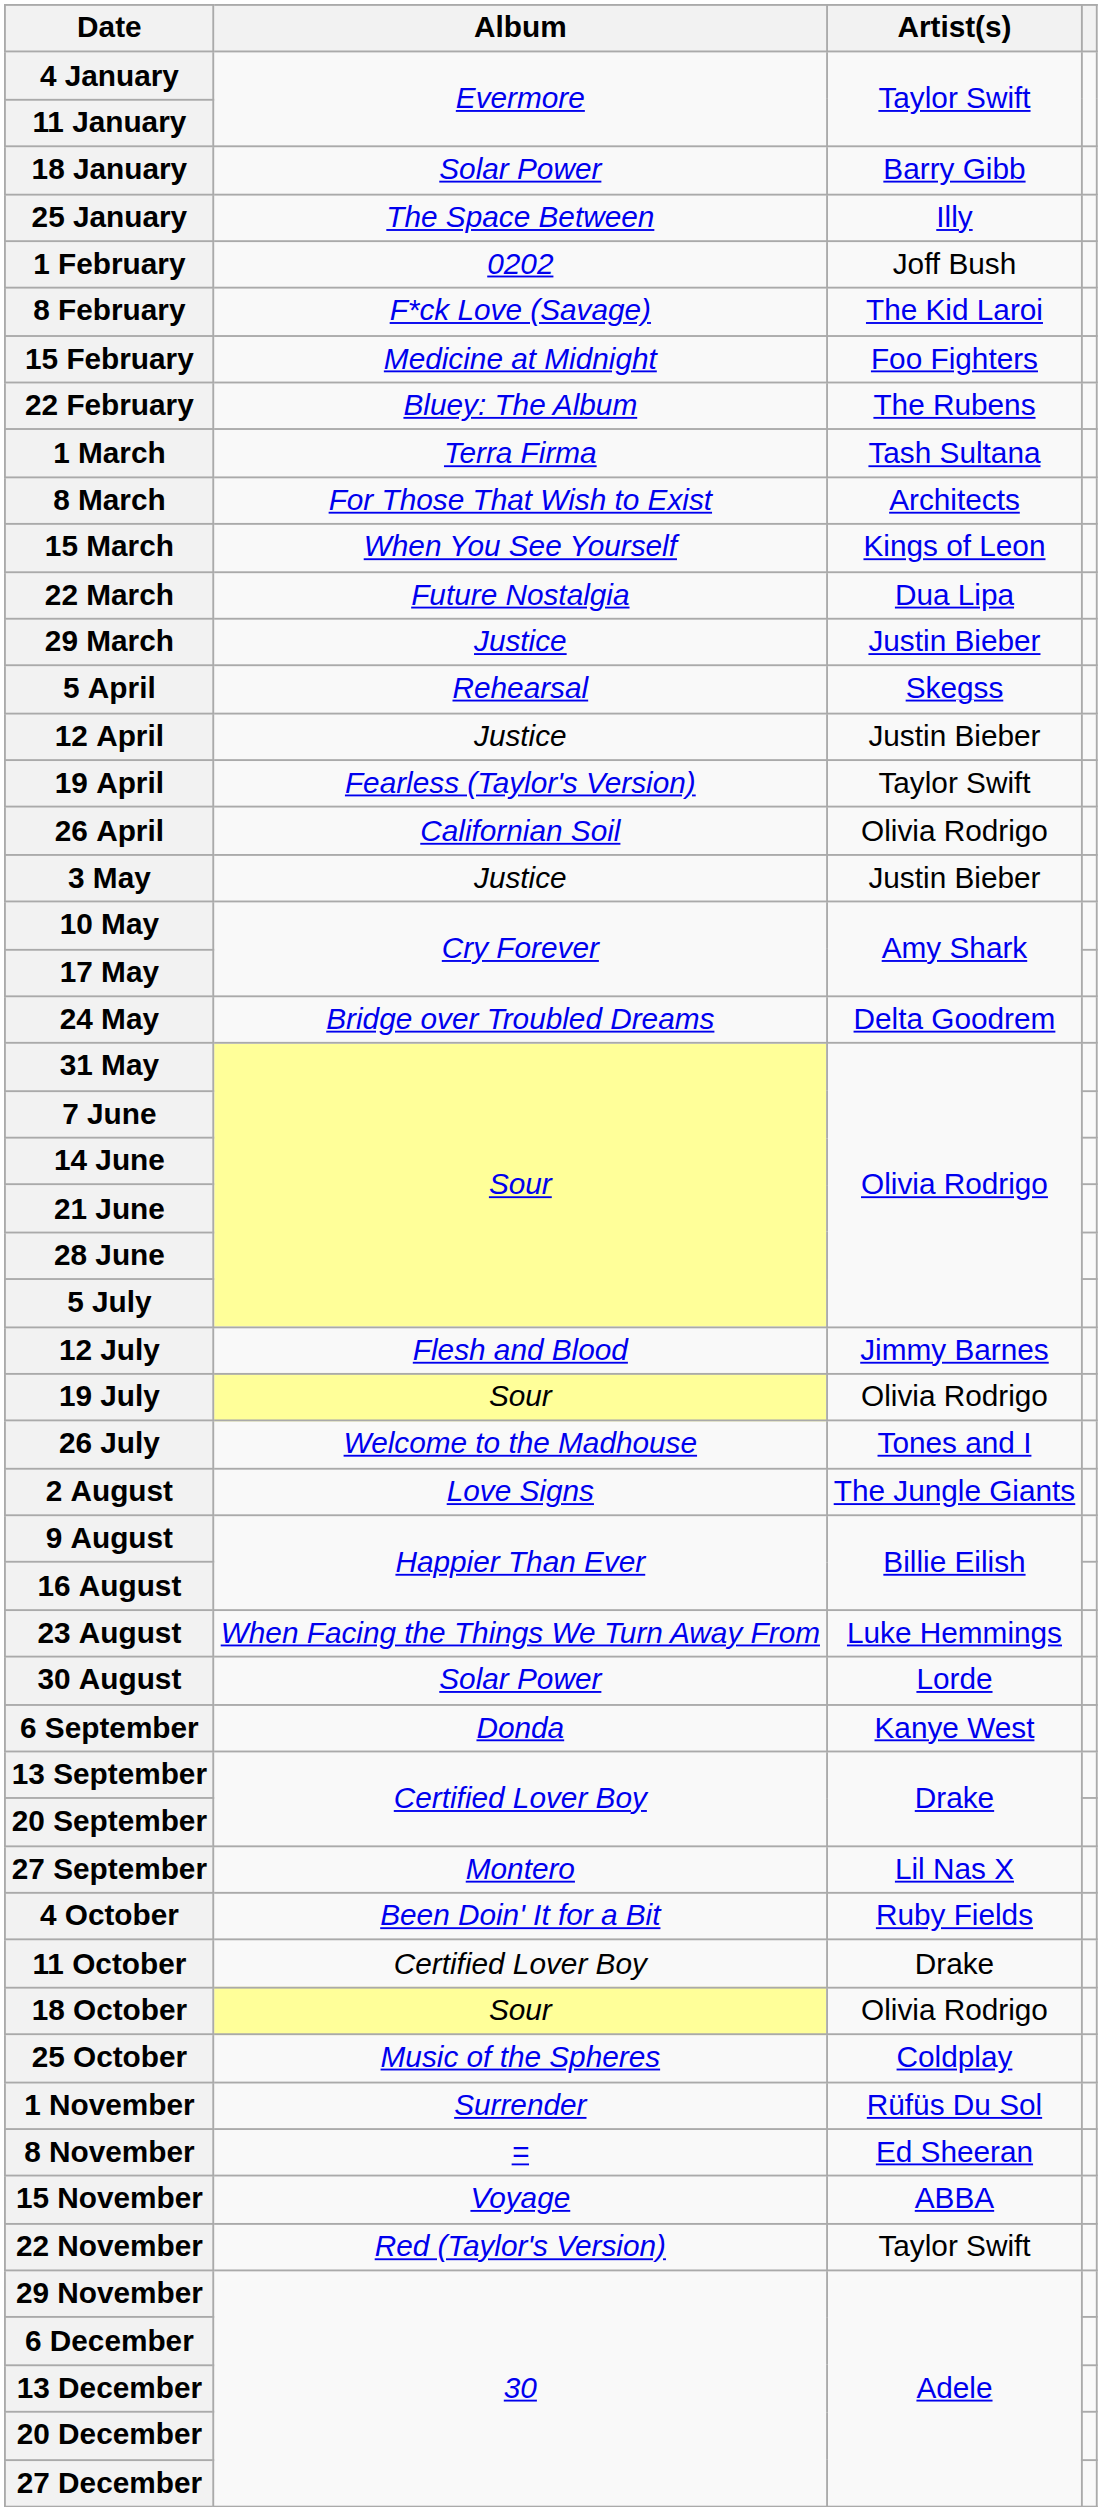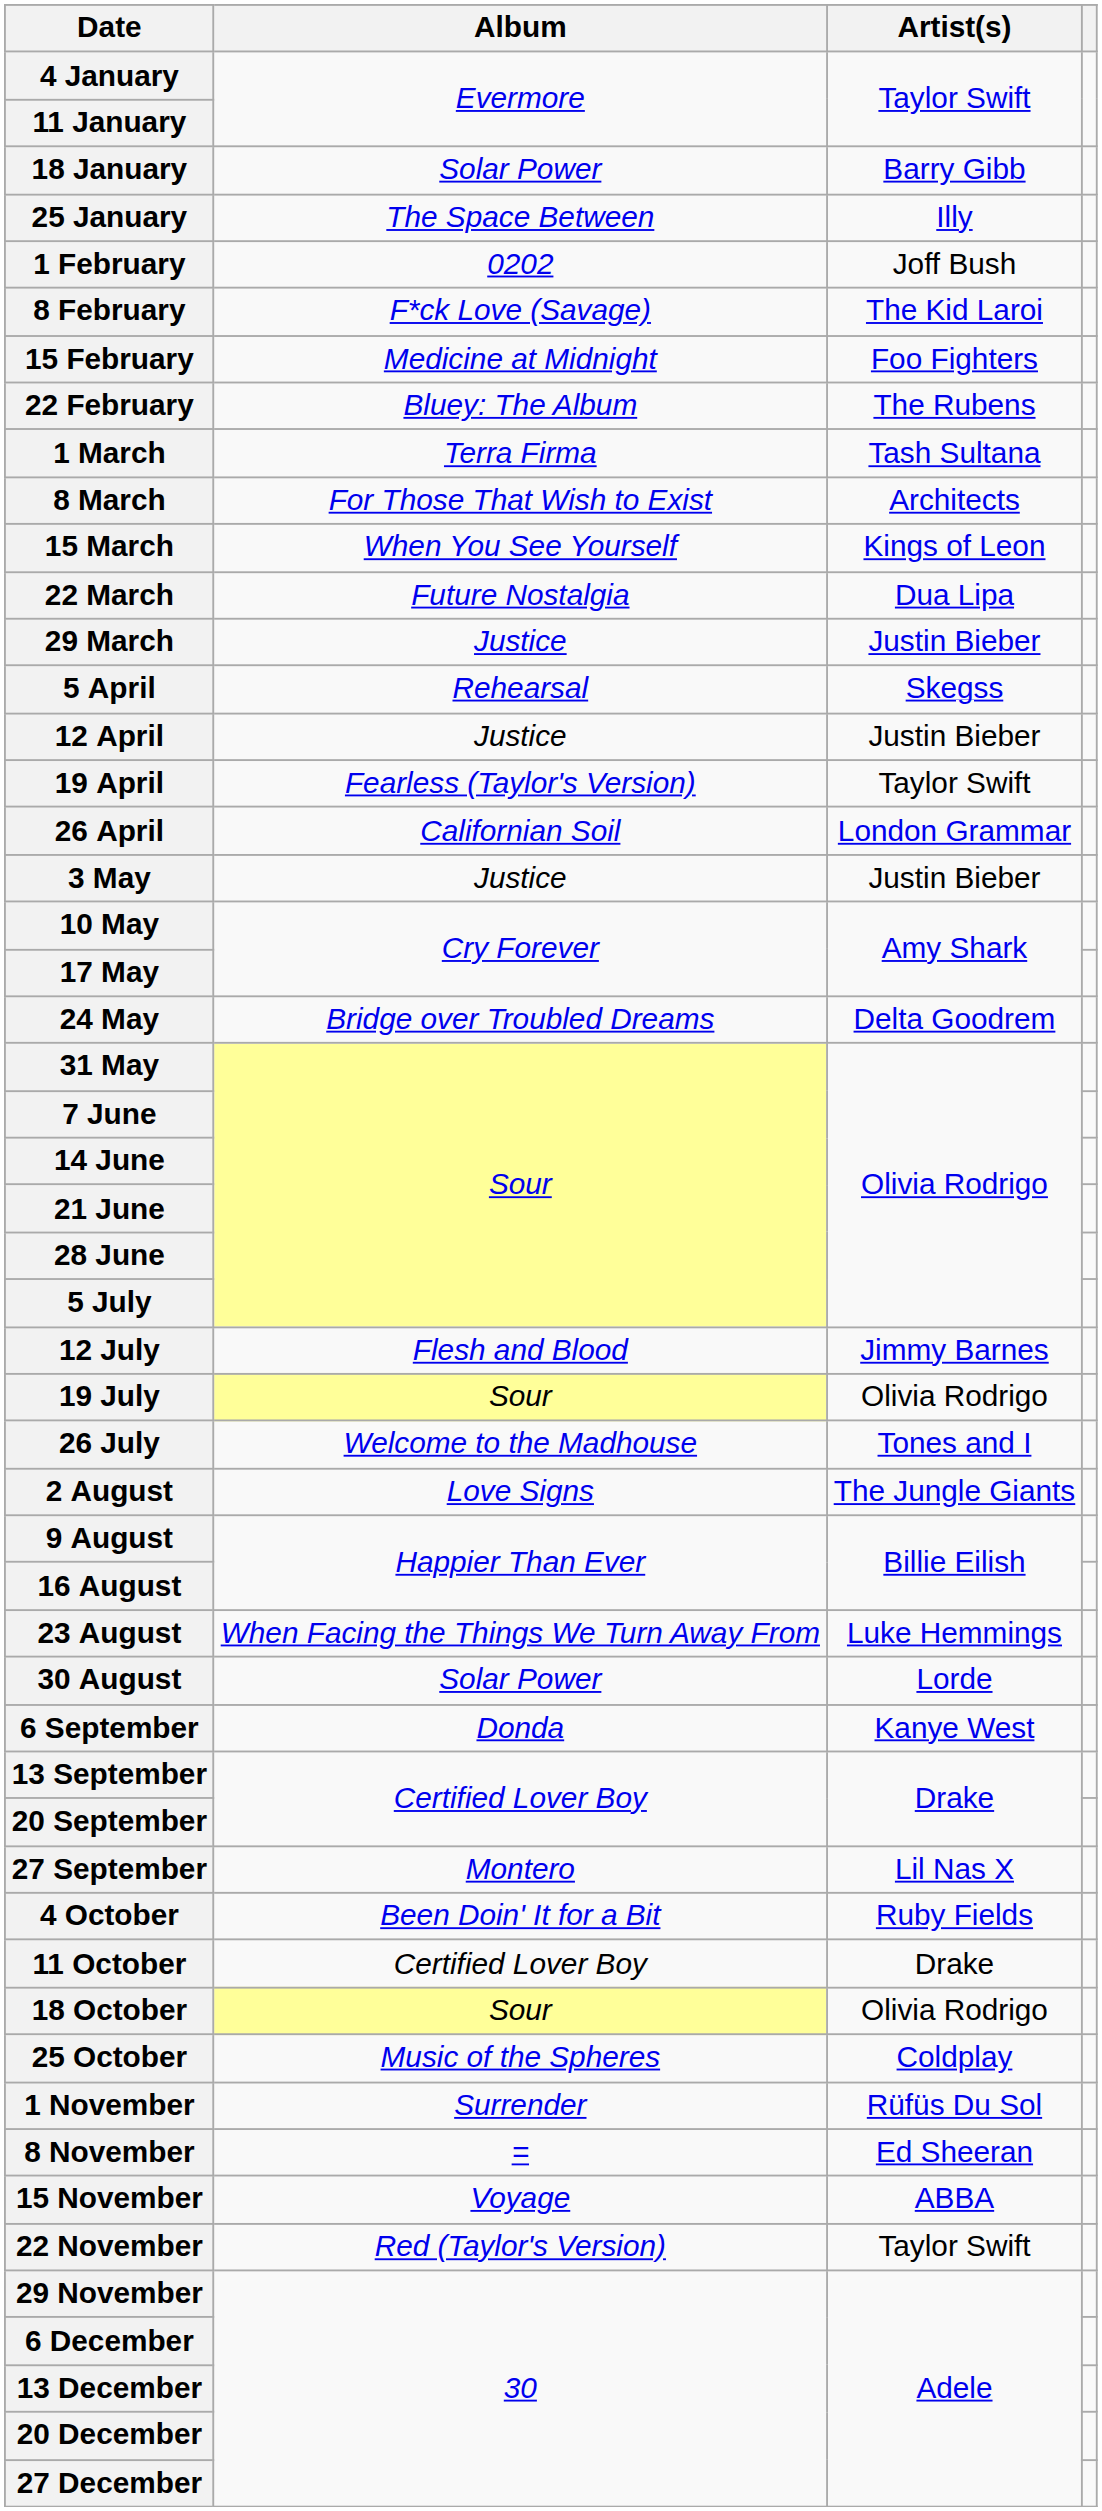 <table class="wikitable plainrowheaders" style="text-align: center">
 <tr>
 <th>Date</th>
 <th>Album</th>
 <th>Artist(s)</th>
 <th></th>
 </tr>
 <tr>
 <th scope="row">4 January</th>
 <td rowspan="2"><em><a href='#'>Evermore</a></em></td>
 <td rowspan="2"><a href='#'>Taylor Swift</a></td>
 <td rowspan="2"></td>
 </tr>
 <tr>
 <th scope="row">11 January</th>
 </tr>
 <tr>
 <th scope="row">18 January</th>
 <td><em><a href='#'>Solar Power</a></em></td>
 <td><a href='#'>Barry Gibb</a></td>
 <td></td>
 </tr>
 <tr>
 <th scope="row">25 January</th>
 <td><em><a href='#'>The Space Between</a></em></td>
 <td><a href='#'>Illy</a></td>
 <td></td>
 </tr>
 <tr>
 <th scope="row">1 February</th>
 <td><em><a href='#'>0202</a></em></td>
 <td>Joff Bush</td>
 <td></td>
 </tr>
 <tr>
 <th scope="row">8 February</th>
 <td><em><a href='#'>F*ck Love (Savage)</a></em></td>
 <td><a href='#'>The Kid Laroi</a></td>
 <td></td>
 </tr>
 <tr>
 <th scope="row">15 February</th>
 <td><em><a href='#'>Medicine at Midnight</a></em></td>
 <td><a href='#'>Foo Fighters</a></td>
 <td></td>
 </tr>
 <tr>
 <th scope="row">22 February</th>
 <td><em><a href='#'>Bluey: The Album</a></em></td>
 <td><a href='#'>The Rubens</a></td>
 <td></td>
 </tr>
 <tr>
 <th scope="row">1 March</th>
 <td><em><a href='#'>Terra Firma</a></em></td>
 <td><a href='#'>Tash Sultana</a></td>
 <td></td>
 </tr>
 <tr>
 <th scope="row">8 March</th>
 <td><em><a href='#'>For Those That Wish to Exist</a></em></td>
 <td><a href='#'>Architects</a></td>
 <td></td>
 </tr>
 <tr>
 <th scope="row">15 March</th>
 <td><em><a href='#'>When You See Yourself</a></em></td>
 <td><a href='#'>Kings of Leon</a></td>
 <td></td>
 </tr>
 <tr>
 <th scope="row">22 March</th>
 <td><em><a href='#'>Future Nostalgia</a></em></td>
 <td><a href='#'>Dua Lipa</a></td>
 <td></td>
 </tr>
 <tr>
 <th scope="row">29 March</th>
 <td><em><a href='#'>Justice</a></em></td>
 <td><a href='#'>Justin Bieber</a></td>
 <td></td>
 </tr>
 <tr>
 <th scope="row">5 April</th>
 <td><em><a href='#'>Rehearsal</a></em></td>
 <td><a href='#'>Skegss</a></td>
 <td></td>
 </tr>
 <tr>
 <th scope="row">12 April</th>
 <td><em>Justice</em></td>
 <td>Justin Bieber</td>
 <td></td>
 </tr>
 <tr>
 <th scope="row">19 April</th>
 <td><em><a href='#'>Fearless (Taylor's Version)</a></em></td>
 <td>Taylor Swift</td>
 <td></td>
 </tr>
 <tr>
 <th scope="row">26 April</th>
 <td><em><a href='#'>Californian Soil</a></em></td>
-<td>Olivia Rodrigo</td>
+<td><a href='#'>London Grammar</a></td>
 <td></td>
 </tr>
 <tr>
 <th scope="row">3 May</th>
 <td><em>Justice</em></td>
 <td>Justin Bieber</td>
 <td></td>
 </tr>
 <tr>
 <th scope="row">10 May</th>
 <td rowspan="2"><em><a href='#'>Cry Forever</a></em></td>
 <td rowspan="2"><a href='#'>Amy Shark</a></td>
 <td></td>
 </tr>
 <tr>
 <th scope="row">17 May</th>
 <td></td>
 </tr>
 <tr>
 <th scope="row">24 May</th>
 <td><em><a href='#'>Bridge over Troubled Dreams</a></em></td>
 <td><a href='#'>Delta Goodrem</a></td>
 <td></td>
 </tr>
 <tr>
 <th scope="row">31 May</th>
 <td rowspan="6" bgcolor=#FFFF99><em><a href='#'>Sour</a></em> </td>
 <td rowspan="6"><a href='#'>Olivia Rodrigo</a></td>
 <td></td>
 </tr>
 <tr>
 <th scope="row">7 June</th>
 <td></td>
 </tr>
 <tr>
 <th scope="row">14 June</th>
 <td></td>
 </tr>
 <tr>
 <th scope="row">21 June</th>
 <td></td>
 </tr>
 <tr>
 <th scope="row">28 June</th>
 <td></td>
 </tr>
 <tr>
 <th scope="row">5 July</th>
 <td></td>
 </tr>
 <tr>
 <th scope="row">12 July</th>
 <td><em><a href='#'>Flesh and Blood</a></em></td>
 <td><a href='#'>Jimmy Barnes</a></td>
 <td></td>
 </tr>
 <tr>
 <th scope="row">19 July</th>
 <td bgcolor=#FFFF99><em>Sour</em> </td>
 <td>Olivia Rodrigo</td>
 <td></td>
 </tr>
 <tr>
 <th scope="row">26 July</th>
 <td><em><a href='#'>Welcome to the Madhouse</a></em></td>
 <td><a href='#'>Tones and I</a></td>
 <td></td>
 </tr>
 <tr>
 <th scope="row">2 August</th>
 <td><em><a href='#'>Love Signs</a></em></td>
 <td><a href='#'>The Jungle Giants</a></td>
 <td></td>
 </tr>
 <tr>
 <th scope="row">9 August</th>
 <td rowspan="2"><em><a href='#'>Happier Than Ever</a></em></td>
 <td rowspan="2"><a href='#'>Billie Eilish</a></td>
 <td></td>
 </tr>
 <tr>
 <th scope="row">16 August</th>
 <td></td>
 </tr>
 <tr>
 <th scope="row">23 August</th>
 <td><em><a href='#'>When Facing the Things We Turn Away From</a></em></td>
 <td><a href='#'>Luke Hemmings</a></td>
 <td></td>
 </tr>
 <tr>
 <th scope="row">30 August</th>
 <td><em><a href='#'>Solar Power</a></em></td>
 <td><a href='#'>Lorde</a></td>
 <td></td>
 </tr>
 <tr>
 <th scope="row">6 September</th>
 <td><em><a href='#'>Donda</a></em></td>
 <td><a href='#'>Kanye West</a></td>
 <td></td>
 </tr>
 <tr>
 <th scope="row">13 September</th>
 <td rowspan="2"><em><a href='#'>Certified Lover Boy</a></em></td>
 <td rowspan="2"><a href='#'>Drake</a></td>
 <td></td>
 </tr>
 <tr>
 <th scope="row">20 September</th>
 <td></td>
 </tr>
 <tr>
 <th scope="row">27 September</th>
 <td><em><a href='#'>Montero</a></em></td>
 <td><a href='#'>Lil Nas X</a></td>
 <td></td>
 </tr>
 <tr>
 <th scope="row">4 October</th>
 <td><em><a href='#'>Been Doin' It for a Bit</a></em></td>
 <td><a href='#'>Ruby Fields</a></td>
 <td></td>
 </tr>
 <tr>
 <th scope="row">11 October</th>
 <td><em>Certified Lover Boy</em></td>
 <td>Drake</td>
 <td></td>
 </tr>
 <tr>
 <th scope="row">18 October</th>
 <td bgcolor=#FFFF99><em>Sour</em> </td>
 <td>Olivia Rodrigo</td>
 <td></td>
 </tr>
 <tr>
 <th scope="row">25 October</th>
 <td><em><a href='#'>Music of the Spheres</a></em></td>
 <td><a href='#'>Coldplay</a></td>
 <td></td>
 </tr>
 <tr>
 <th scope="row">1 November</th>
 <td><em><a href='#'>Surrender</a></em></td>
 <td><a href='#'>Rüfüs Du Sol</a></td>
 <td></td>
 </tr>
 <tr>
 <th scope="row">8 November</th>
 <td><em><a href='#'>=</a></em></td>
 <td><a href='#'>Ed Sheeran</a></td>
 <td></td>
 </tr>
 <tr>
 <th scope="row">15 November</th>
 <td><em><a href='#'>Voyage</a></em></td>
 <td><a href='#'>ABBA</a></td>
 <td></td>
 </tr>
 <tr>
 <th scope="row">22 November</th>
 <td><em><a href='#'>Red (Taylor's Version)</a></em></td>
 <td>Taylor Swift</td>
 <td></td>
 </tr>
 <tr>
 <th scope="row">29 November</th>
 <td rowspan="5"><em><a href='#'>30</a></em></td>
 <td rowspan="5"><a href='#'>Adele</a></td>
 <td></td>
 </tr>
 <tr>
 <th scope="row">6 December</th>
 <td></td>
 </tr>
 <tr>
 <th scope="row">13 December</th>
 <td></td>
 </tr>
 <tr>
 <th scope="row">20 December</th>
 <td></td>
 </tr>
 <tr>
 <th scope="row">27 December</th>
 <td></td>
 </tr>
 </table>
